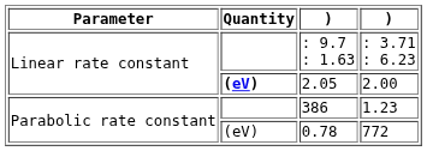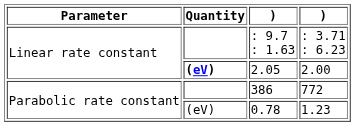 <table border="1">
 <tr>
 <th>Parameter</th>
 <th>Quantity</th>
 <th>)</th>
 <th>)</th>
 </tr>
 <tr>
 <td rowspan=2>Linear rate constant</td>
 <td></td>
 <td>: 9.7  <br>: 1.63 </td>
 <td>: 3.71  <br>: 6.23 </td>
 </tr>
 <tr>
 <td><strong> (<a href='#'>eV</a>)</strong></td>
 <td>2.05</td>
 <td>2.00</td>
 </tr>
 <tr>
 <td rowspan=2>Parabolic rate constant</td>
 <td></td>
 <td>386</td>
-<td>1.23</td>
+<td>772</td>
 </tr>
 <tr>
 <td> (eV)</td>
 <td>0.78</td>
-<td>772</td>
+<td>1.23</td>
 </tr>
 </table>
